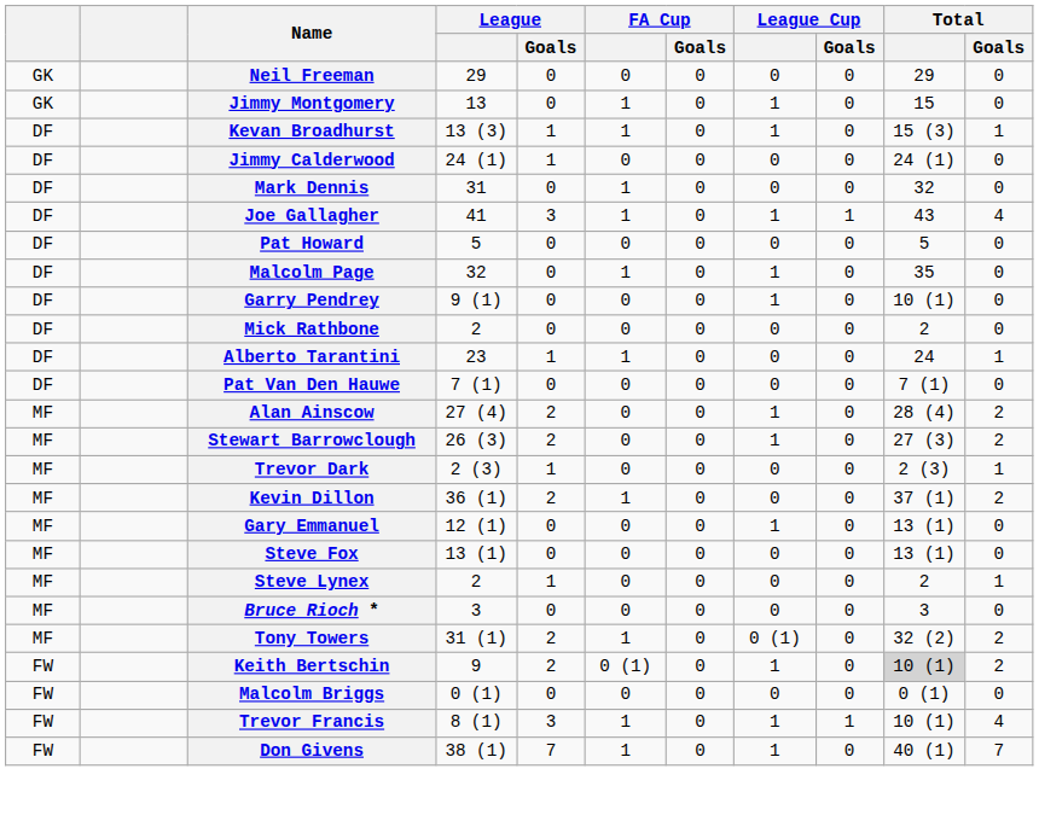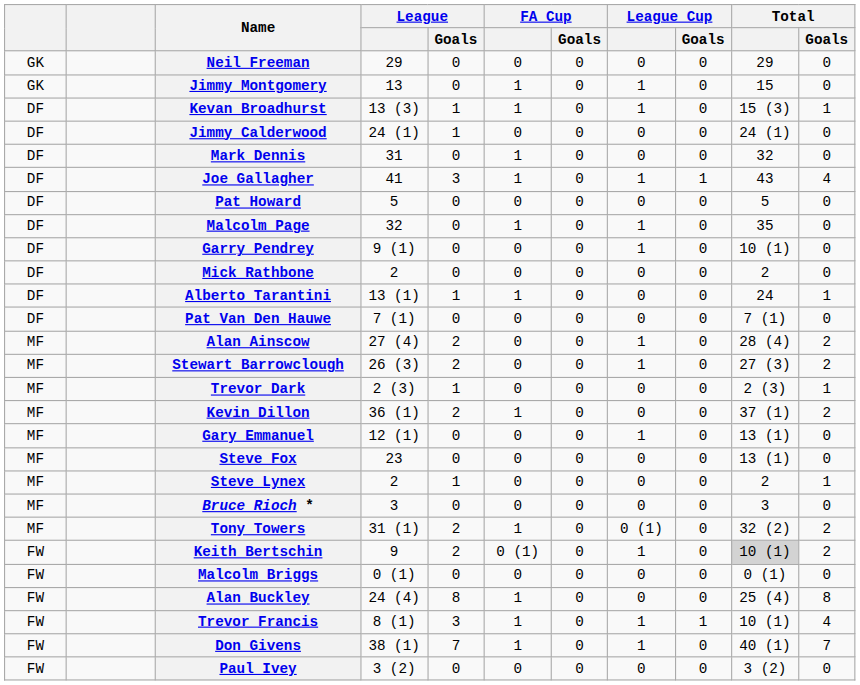 <table class="wikitable plainrowheaders" style="text-align:center;">
 <tr>
 <th rowspan="2" scope="col" width="50"></th>
 <th rowspan="2" scope="col" width="75"></th>
 <th rowspan="2" scope="col" width="180" scope=col>Name</th>
 <th colspan="2"><a href='#'>League</a></th>
 <th colspan="2"><a href='#'>FA Cup</a></th>
 <th colspan="2"><a href='#'>League Cup</a></th>
 <th colspan="2">Total</th>
 </tr>
 <tr>
 <th scope="col" width="55"></th>
 <th scope="col" width="45">Goals</th>
 <th scope="col" width="55"></th>
 <th scope="col" width="45">Goals</th>
 <th scope="col" width="55"></th>
 <th scope="col" width="45">Goals</th>
 <th scope="col" width="55"></th>
 <th scope="col" width="45">Goals</th>
 </tr>
 <tr>
 <td>GK</td>
 <td></td>
 <th scope="row"><a href='#'>Neil Freeman</a></th>
 <td>29</td>
 <td>0</td>
 <td>0</td>
 <td>0</td>
 <td>0</td>
 <td>0</td>
 <td>29</td>
 <td>0</td>
 </tr>
 <tr>
 <td>GK</td>
 <td></td>
 <th scope="row"><a href='#'>Jimmy Montgomery</a></th>
 <td>13</td>
 <td>0</td>
 <td>1</td>
 <td>0</td>
 <td>1</td>
 <td>0</td>
 <td>15</td>
 <td>0</td>
 </tr>
 <tr>
 <td>DF</td>
 <td></td>
 <th scope="row"><a href='#'>Kevan Broadhurst</a></th>
 <td>13 (3)</td>
 <td>1</td>
 <td>1</td>
 <td>0</td>
 <td>1</td>
 <td>0</td>
 <td>15 (3)</td>
 <td>1</td>
 </tr>
 <tr>
 <td>DF</td>
 <td></td>
 <th scope="row"><a href='#'>Jimmy Calderwood</a></th>
 <td>24 (1)</td>
 <td>1</td>
 <td>0</td>
 <td>0</td>
 <td>0</td>
 <td>0</td>
 <td>24 (1)</td>
 <td>0</td>
 </tr>
 <tr>
 <td>DF</td>
 <td></td>
 <th scope="row"><a href='#'>Mark Dennis</a></th>
 <td>31</td>
 <td>0</td>
 <td>1</td>
 <td>0</td>
 <td>0</td>
 <td>0</td>
 <td>32</td>
 <td>0</td>
 </tr>
 <tr>
 <td>DF</td>
 <td></td>
 <th scope="row"><a href='#'>Joe Gallagher</a></th>
 <td>41</td>
 <td>3</td>
 <td>1</td>
 <td>0</td>
 <td>1</td>
 <td>1</td>
 <td>43</td>
 <td>4</td>
 </tr>
 <tr>
 <td>DF</td>
 <td></td>
 <th scope="row"><a href='#'>Pat Howard</a></th>
 <td>5</td>
 <td>0</td>
 <td>0</td>
 <td>0</td>
 <td>0</td>
 <td>0</td>
 <td>5</td>
 <td>0</td>
 </tr>
 <tr>
 <td>DF</td>
 <td></td>
 <th scope="row"><a href='#'>Malcolm Page</a></th>
 <td>32</td>
 <td>0</td>
 <td>1</td>
 <td>0</td>
 <td>1</td>
 <td>0</td>
 <td>35</td>
 <td>0</td>
 </tr>
 <tr>
 <td>DF</td>
 <td></td>
 <th scope="row"><a href='#'>Garry Pendrey</a></th>
 <td>9 (1)</td>
 <td>0</td>
 <td>0</td>
 <td>0</td>
 <td>1</td>
 <td>0</td>
 <td>10 (1)</td>
 <td>0</td>
 </tr>
 <tr>
 <td>DF</td>
 <td></td>
 <th scope="row"><a href='#'>Mick Rathbone</a> </th>
 <td>2</td>
 <td>0</td>
 <td>0</td>
 <td>0</td>
 <td>0</td>
 <td>0</td>
 <td>2</td>
 <td>0</td>
 </tr>
 <tr>
 <td>DF</td>
 <td></td>
 <th scope="row"><a href='#'>Alberto Tarantini</a></th>
-<td>23</td>
+<td>13 (1)</td>
 <td>1</td>
 <td>1</td>
 <td>0</td>
 <td>0</td>
 <td>0</td>
 <td>24</td>
 <td>1</td>
 </tr>
 <tr>
 <td>DF</td>
 <td></td>
 <th scope="row"><a href='#'>Pat Van Den Hauwe</a></th>
 <td>7 (1)</td>
 <td>0</td>
 <td>0</td>
 <td>0</td>
 <td>0</td>
 <td>0</td>
 <td>7 (1)</td>
 <td>0</td>
 </tr>
 <tr>
 <td>MF</td>
 <td></td>
 <th scope="row"><a href='#'>Alan Ainscow</a></th>
 <td>27 (4)</td>
 <td>2</td>
 <td>0</td>
 <td>0</td>
 <td>1</td>
 <td>0</td>
 <td>28 (4)</td>
 <td>2</td>
 </tr>
 <tr>
 <td>MF</td>
 <td></td>
 <th scope="row"><a href='#'>Stewart Barrowclough</a></th>
 <td>26 (3)</td>
 <td>2</td>
 <td>0</td>
 <td>0</td>
 <td>1</td>
 <td>0</td>
 <td>27 (3)</td>
 <td>2</td>
 </tr>
 <tr>
 <td>MF</td>
 <td></td>
 <th scope="row"><a href='#'>Trevor Dark</a></th>
 <td>2 (3)</td>
 <td>1</td>
 <td>0</td>
 <td>0</td>
 <td>0</td>
 <td>0</td>
 <td>2 (3)</td>
 <td>1</td>
 </tr>
 <tr>
 <td>MF</td>
 <td></td>
 <th scope="row"><a href='#'>Kevin Dillon</a></th>
 <td>36 (1)</td>
 <td>2</td>
 <td>1</td>
 <td>0</td>
 <td>0</td>
 <td>0</td>
 <td>37 (1)</td>
 <td>2</td>
 </tr>
 <tr>
 <td>MF</td>
 <td></td>
 <th scope="row"><a href='#'>Gary Emmanuel</a> </th>
 <td>12 (1)</td>
 <td>0</td>
 <td>0</td>
 <td>0</td>
 <td>1</td>
 <td>0</td>
 <td>13 (1)</td>
 <td>0</td>
 </tr>
 <tr>
 <td>MF</td>
 <td></td>
 <th scope="row"><a href='#'>Steve Fox</a> </th>
-<td>13 (1)</td>
+<td>23</td>
 <td>0</td>
 <td>0</td>
 <td>0</td>
 <td>0</td>
 <td>0</td>
 <td>13 (1)</td>
 <td>0</td>
 </tr>
 <tr>
 <td>MF</td>
 <td></td>
 <th scope="row"><a href='#'>Steve Lynex</a></th>
 <td>2</td>
 <td>1</td>
 <td>0</td>
 <td>0</td>
 <td>0</td>
 <td>0</td>
 <td>2</td>
 <td>1</td>
 </tr>
 <tr>
 <td>MF</td>
 <td></td>
 <th scope="row"><em><a href='#'>Bruce Rioch</a></em> *</th>
 <td>3</td>
 <td>0</td>
 <td>0</td>
 <td>0</td>
 <td>0</td>
 <td>0</td>
 <td>3</td>
 <td>0</td>
 </tr>
 <tr>
 <td>MF</td>
 <td></td>
 <th scope="row"><a href='#'>Tony Towers</a></th>
 <td>31 (1)</td>
 <td>2</td>
 <td>1</td>
 <td>0</td>
 <td>0 (1)</td>
 <td>0</td>
 <td>32 (2)</td>
 <td>2</td>
 </tr>
 <tr>
 <td>FW</td>
 <td></td>
 <th scope="row"><a href='#'>Keith Bertschin</a></th>
 <td>9</td>
 <td>2</td>
 <td>0 (1)</td>
 <td>0</td>
 <td>1</td>
 <td>0</td>
 <td style="background: lightgrey;">10 (1)</td>
 <td>2</td>
 </tr>
 <tr>
 <td>FW</td>
 <td></td>
 <th scope="row"><a href='#'>Malcolm Briggs</a></th>
 <td>0 (1)</td>
 <td>0</td>
 <td>0</td>
 <td>0</td>
 <td>0</td>
 <td>0</td>
 <td>0 (1)</td>
 <td>0</td>
 </tr>
 <tr>
 <td>FW</td>
 <td></td>
+<th scope="row"><a href='#'>Alan Buckley</a></th>
+<td>24 (4)</td>
+<td>8</td>
+<td>1</td>
+<td>0</td>
+<td>0</td>
+<td>0</td>
+<td>25 (4)</td>
+<td>8</td>
+</tr>
+<tr>
+<td>FW</td>
+<td></td>
 <th scope="row"><a href='#'>Trevor Francis</a> </th>
 <td>8 (1)</td>
 <td>3</td>
 <td>1</td>
 <td>0</td>
 <td>1</td>
 <td>1</td>
 <td>10 (1)</td>
 <td>4</td>
 </tr>
 <tr>
 <td>FW</td>
 <td></td>
 <th scope="row"><a href='#'>Don Givens</a></th>
 <td>38 (1)</td>
 <td>7</td>
 <td>1</td>
 <td>0</td>
 <td>1</td>
 <td>0</td>
 <td>40 (1)</td>
 <td>7</td>
 </tr>
+<tr>
+<td>FW</td>
+<td></td>
+<th scope="row"><a href='#'>Paul Ivey</a></th>
+<td>3 (2)</td>
+<td>0</td>
+<td>0</td>
+<td>0</td>
+<td>0</td>
+<td>0</td>
+<td>3 (2)</td>
+<td>0</td>
+</tr>
 </table>
